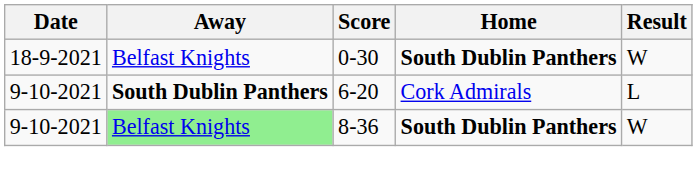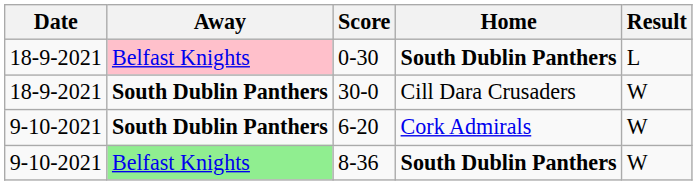 <table class="wikitable">
 <tr>
 <th>Date</th>
 <th>Away</th>
 <th>Score</th>
 <th>Home</th>
 <th>Result</th>
 </tr>
 <tr>
 <td>18-9-2021</td>
-<td><a href='#'>Belfast Knights</a></td>
+<td style="background: pink;"><a href='#'>Belfast Knights</a></td>
 <td>0-30</td>
 <td><strong>South Dublin Panthers</strong></td>
+<td>L</td>
+</tr>
+<tr>
+<td>18-9-2021</td>
+<td><strong>South Dublin Panthers</strong></td>
+<td>30-0</td>
+<td>Cill Dara Crusaders</td>
 <td>W</td>
 </tr>
 <tr>
 <td>9-10-2021</td>
 <td><strong>South Dublin Panthers</strong></td>
 <td>6-20</td>
 <td><a href='#'>Cork Admirals</a></td>
-<td>L</td>
+<td>W</td>
 </tr>
 <tr>
 <td>9-10-2021</td>
 <td style="background: lightgreen;"><a href='#'>Belfast Knights</a></td>
 <td>8-36</td>
 <td><strong>South Dublin Panthers</strong></td>
 <td>W</td>
 </tr>
 </table>
